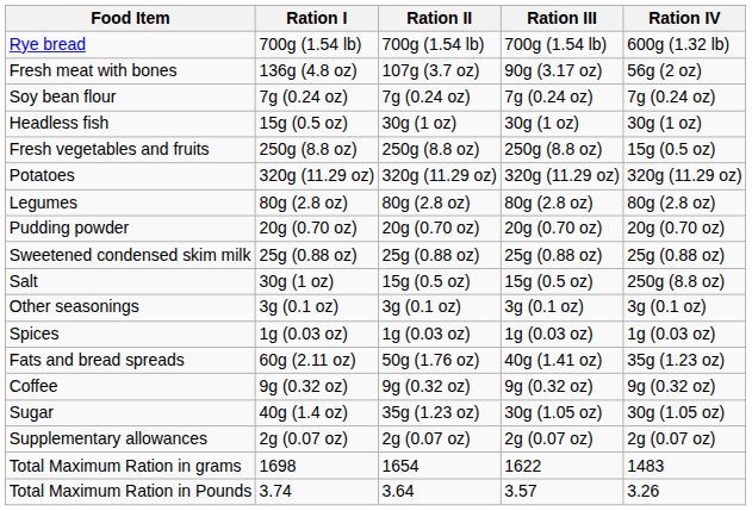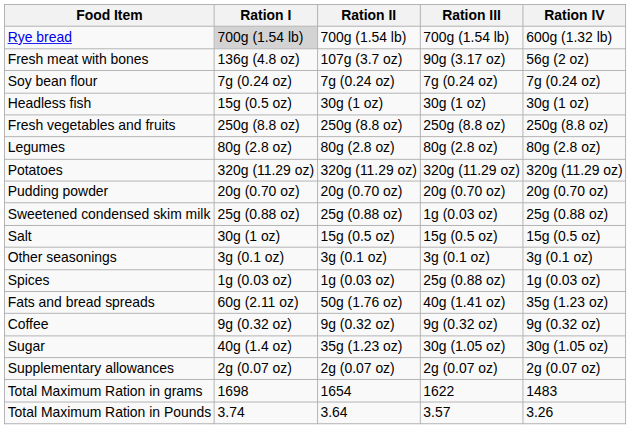 <table class="wikitable">
 <tr>
 <th>Food Item</th>
 <th>Ration I</th>
 <th>Ration II</th>
 <th>Ration III</th>
 <th>Ration IV</th>
 </tr>
 <tr>
 <td><a href='#'>Rye bread</a></td>
-<td>700g (1.54 lb)</td>
+<td style="background: lightgrey;">700g (1.54 lb)</td>
 <td>700g (1.54 lb)</td>
 <td>700g (1.54 lb)</td>
 <td>600g (1.32 lb)</td>
 </tr>
 <tr>
 <td>Fresh meat with bones</td>
 <td>136g (4.8 oz)</td>
 <td>107g (3.7 oz)</td>
 <td>90g (3.17 oz)</td>
 <td>56g (2 oz)</td>
 </tr>
 <tr>
 <td>Soy bean flour</td>
 <td>7g (0.24 oz)</td>
 <td>7g (0.24 oz)</td>
 <td>7g (0.24 oz)</td>
 <td>7g (0.24 oz)</td>
 </tr>
 <tr>
 <td>Headless fish</td>
 <td>15g (0.5 oz)</td>
 <td>30g (1 oz)</td>
 <td>30g (1 oz)</td>
 <td>30g (1 oz)</td>
 </tr>
 <tr>
 <td>Fresh vegetables and fruits</td>
 <td>250g (8.8 oz)</td>
 <td>250g (8.8 oz)</td>
 <td>250g (8.8 oz)</td>
-<td>15g (0.5 oz)</td>
+<td>250g (8.8 oz)</td>
+</tr>
+<tr>
+<td>Legumes</td>
+<td>80g (2.8 oz)</td>
+<td>80g (2.8 oz)</td>
+<td>80g (2.8 oz)</td>
+<td>80g (2.8 oz)</td>
 </tr>
 <tr>
 <td>Potatoes</td>
 <td>320g (11.29 oz)</td>
 <td>320g (11.29 oz)</td>
 <td>320g (11.29 oz)</td>
 <td>320g (11.29 oz)</td>
-</tr>
-<tr>
-<td>Legumes</td>
-<td>80g (2.8 oz)</td>
-<td>80g (2.8 oz)</td>
-<td>80g (2.8 oz)</td>
-<td>80g (2.8 oz)</td>
 </tr>
 <tr>
 <td>Pudding powder</td>
 <td>20g (0.70 oz)</td>
 <td>20g (0.70 oz)</td>
 <td>20g (0.70 oz)</td>
 <td>20g (0.70 oz)</td>
 </tr>
 <tr>
 <td>Sweetened condensed skim milk</td>
 <td>25g (0.88 oz)</td>
 <td>25g (0.88 oz)</td>
-<td>25g (0.88 oz)</td>
+<td>1g (0.03 oz)</td>
 <td>25g (0.88 oz)</td>
 </tr>
 <tr>
 <td>Salt</td>
 <td>30g (1 oz)</td>
 <td>15g (0.5 oz)</td>
 <td>15g (0.5 oz)</td>
-<td>250g (8.8 oz)</td>
+<td>15g (0.5 oz)</td>
 </tr>
 <tr>
 <td>Other seasonings</td>
 <td>3g (0.1 oz)</td>
 <td>3g (0.1 oz)</td>
 <td>3g (0.1 oz)</td>
 <td>3g (0.1 oz)</td>
 </tr>
 <tr>
 <td>Spices</td>
 <td>1g (0.03 oz)</td>
 <td>1g (0.03 oz)</td>
-<td>1g (0.03 oz)</td>
+<td>25g (0.88 oz)</td>
 <td>1g (0.03 oz)</td>
 </tr>
 <tr>
 <td>Fats and bread spreads</td>
 <td>60g (2.11 oz)</td>
 <td>50g (1.76 oz)</td>
 <td>40g (1.41 oz)</td>
 <td>35g (1.23 oz)</td>
 </tr>
 <tr>
 <td>Coffee</td>
 <td>9g (0.32 oz)</td>
 <td>9g (0.32 oz)</td>
 <td>9g (0.32 oz)</td>
 <td>9g (0.32 oz)</td>
 </tr>
 <tr>
 <td>Sugar</td>
 <td>40g (1.4 oz)</td>
 <td>35g (1.23 oz)</td>
 <td>30g (1.05 oz)</td>
 <td>30g (1.05 oz)</td>
 </tr>
 <tr>
 <td>Supplementary allowances</td>
 <td>2g (0.07 oz)</td>
 <td>2g (0.07 oz)</td>
 <td>2g (0.07 oz)</td>
 <td>2g (0.07 oz)</td>
 </tr>
 <tr>
 <td>Total Maximum Ration in grams</td>
 <td>1698</td>
 <td>1654</td>
 <td>1622</td>
 <td>1483</td>
 </tr>
 <tr>
 <td>Total Maximum Ration in Pounds</td>
 <td>3.74</td>
 <td>3.64</td>
 <td>3.57</td>
 <td>3.26</td>
 </tr>
 </table>
